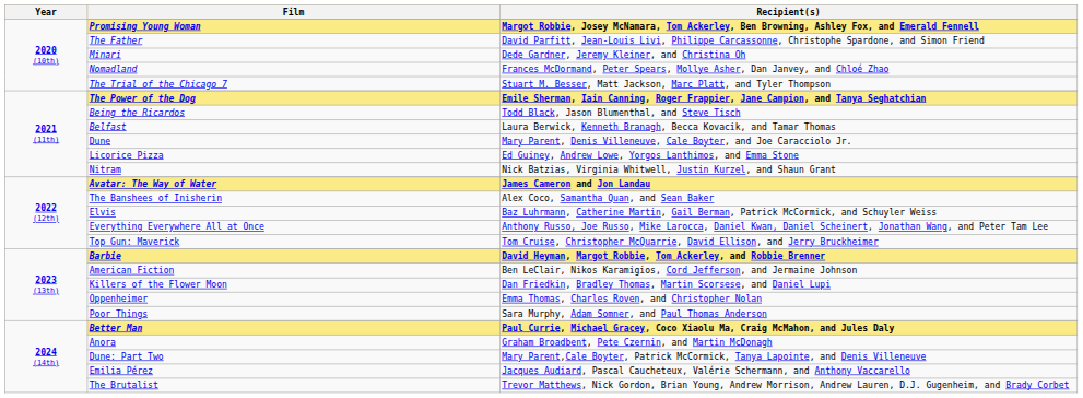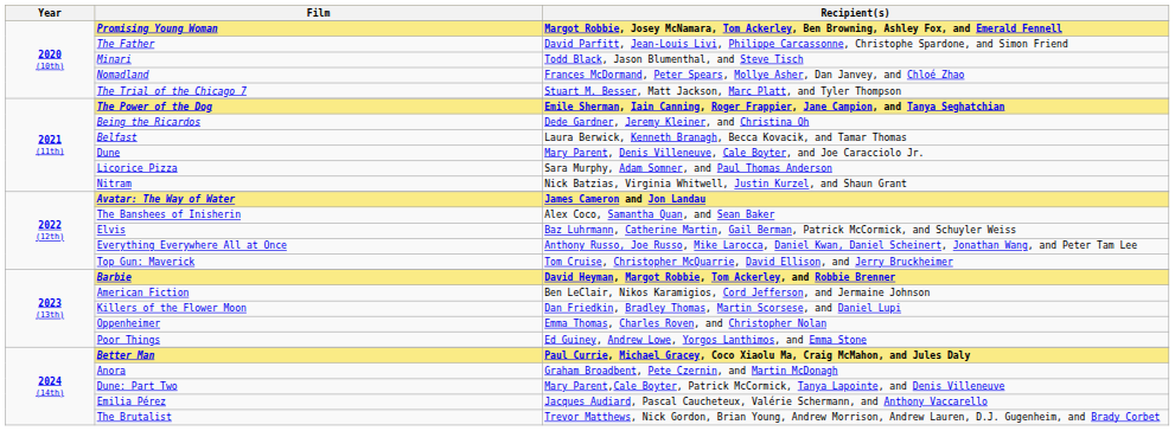 <table class="wikitable" style="width:100%">
 <tr bgcolor="#FAEB86">
 <th width="5%">Year</th>
 <th width="25%">Film</th>
 <th width="35%">Recipient(s)</th>
 </tr>
 <tr>
 <td rowspan="6" style="text-align:center"><strong><a href='#'>2020</a></strong><br><small><a href='#'>(10th)</a></small><br></td>
 </tr>
 <tr style="background:#FAEB86">
 <td><strong><em><a href='#'>Promising Young Woman</a></em></strong></td>
 <td><strong><a href='#'>Margot Robbie</a>, Josey McNamara, <a href='#'>Tom Ackerley</a>, Ben Browning, Ashley Fox, and <a href='#'>Emerald Fennell</a></strong></td>
 </tr>
 <tr>
 <td><em><a href='#'>The Father</a></em></td>
 <td><a href='#'>David Parfitt</a>, <a href='#'>Jean-Louis Livi</a>, <a href='#'>Philippe Carcassonne</a>, Christophe Spardone, and Simon Friend</td>
 </tr>
 <tr>
 <td><em><a href='#'>Minari</a></em></td>
-<td><a href='#'>Dede Gardner</a>, <a href='#'>Jeremy Kleiner</a>, and <a href='#'>Christina Oh</a></td>
+<td><a href='#'>Todd Black</a>, Jason Blumenthal, and <a href='#'>Steve Tisch</a></td>
 </tr>
 <tr>
 <td><em><a href='#'>Nomadland</a></em></td>
 <td><a href='#'>Frances McDormand</a>, <a href='#'>Peter Spears</a>, <a href='#'>Mollye Asher</a>, Dan Janvey, and <a href='#'>Chloé Zhao</a></td>
 </tr>
 <tr>
 <td><em><a href='#'>The Trial of the Chicago 7</a></em></td>
 <td><a href='#'>Stuart M. Besser</a>, Matt Jackson, <a href='#'>Marc Platt</a>, and Tyler Thompson</td>
 </tr>
 <tr>
 <td rowspan="7" style="text-align:center"><strong><a href='#'>2021</a></strong><br><small><a href='#'>(11th)</a></small><br></td>
 </tr>
 <tr style="background:#FAEB86">
 <td><strong><em><a href='#'>The Power of the Dog</a></em></strong></td>
 <td><strong><a href='#'>Emile Sherman</a>, <a href='#'>Iain Canning</a>, <a href='#'>Roger Frappier</a>, <a href='#'>Jane Campion</a>, and <a href='#'>Tanya Seghatchian</a></strong></td>
 </tr>
 <tr>
 <td><em><a href='#'>Being the Ricardos</a></em></td>
-<td><a href='#'>Todd Black</a>, Jason Blumenthal, and <a href='#'>Steve Tisch</a></td>
+<td><a href='#'>Dede Gardner</a>, <a href='#'>Jeremy Kleiner</a>, and <a href='#'>Christina Oh</a></td>
 </tr>
 <tr>
 <td><em><a href='#'>Belfast</a></td>
 <td>Laura Berwick, <a href='#'>Kenneth Branagh</a>, Becca Kovacik, and Tamar Thomas</td>
 </tr>
 <tr>
 <td></em><a href='#'>Dune</a><em></td>
 <td><a href='#'>Mary Parent</a>, <a href='#'>Denis Villeneuve</a>, <a href='#'>Cale Boyter</a>, and Joe Caracciolo Jr.</td>
 </tr>
 <tr>
 <td></em><a href='#'>Licorice Pizza</a><em></td>
-<td><a href='#'>Ed Guiney</a>, <a href='#'>Andrew Lowe</a>, <a href='#'>Yorgos Lanthimos</a>, and <a href='#'>Emma Stone</a></td>
+<td>Sara Murphy, <a href='#'>Adam Somner</a>, and <a href='#'>Paul Thomas Anderson</a></td>
 </tr>
 <tr>
 <td></em><a href='#'>Nitram</a><em></td>
 <td>Nick Batzias, Virginia Whitwell, <a href='#'>Justin Kurzel</a>, and Shaun Grant</td>
 </tr>
 <tr>
 <td rowspan="6" style="text-align:center"><strong><a href='#'>2022</a></strong><br><small><a href='#'>(12th)</a></small><br></td>
 </tr>
 <tr style="background:#FAEB86">
 <td><strong><em><a href='#'>Avatar: The Way of Water</a></em></strong></td>
 <td><strong><a href='#'>James Cameron</a> and <a href='#'>Jon Landau</a></strong></td>
 </tr>
 <tr>
 <td></em><a href='#'>The Banshees of Inisherin</a><em></td>
 <td>Alex Coco, <a href='#'>Samantha Quan</a>, and <a href='#'>Sean Baker</a></td>
 </tr>
 <tr>
 <td></em><a href='#'>Elvis</a><em></td>
 <td><a href='#'>Baz Luhrmann</a>, <a href='#'>Catherine Martin</a>, <a href='#'>Gail Berman</a>, Patrick McCormick, and Schuyler Weiss</td>
 </tr>
 <tr>
 <td></em><a href='#'>Everything Everywhere All at Once</a><em></td>
 <td><a href='#'>Anthony Russo, Joe Russo</a>, <a href='#'>Mike Larocca</a>, <a href='#'>Daniel Kwan, Daniel Scheinert</a>, <a href='#'>Jonathan Wang</a>, and Peter Tam Lee</td>
 </tr>
 <tr>
 <td></em><a href='#'>Top Gun: Maverick</a><em></td>
 <td><a href='#'>Tom Cruise</a>, <a href='#'>Christopher McQuarrie</a>, <a href='#'>David Ellison</a>, and <a href='#'>Jerry Bruckheimer</a></td>
 </tr>
 <tr>
 <td rowspan="6" style="text-align:center"><strong><a href='#'>2023</a></strong><br><small><a href='#'>(13th)</a></small><br></td>
 </tr>
 <tr style="background:#FAEB86">
 <td><strong><em><a href='#'>Barbie</a></em></strong></td>
 <td><strong><a href='#'>David Heyman</a>, <a href='#'>Margot Robbie</a>, <a href='#'>Tom Ackerley</a>, and <a href='#'>Robbie Brenner</a></strong></td>
 </tr>
 <tr>
 <td></em><a href='#'>American Fiction</a><em></td>
 <td>Ben LeClair, Nikos Karamigios, <a href='#'>Cord Jefferson</a>, and Jermaine Johnson</td>
 </tr>
 <tr>
 <td></em><a href='#'>Killers of the Flower Moon</a><em></td>
 <td><a href='#'>Dan Friedkin</a>, <a href='#'>Bradley Thomas</a>, <a href='#'>Martin Scorsese</a>, and <a href='#'>Daniel Lupi</a></td>
 </tr>
 <tr>
 <td></em><a href='#'>Oppenheimer</a><em></td>
 <td><a href='#'>Emma Thomas</a>, <a href='#'>Charles Roven</a>, and <a href='#'>Christopher Nolan</a></td>
 </tr>
 <tr>
 <td></em><a href='#'>Poor Things</a><em></td>
-<td>Sara Murphy, <a href='#'>Adam Somner</a>, and <a href='#'>Paul Thomas Anderson</a></td>
+<td><a href='#'>Ed Guiney</a>, <a href='#'>Andrew Lowe</a>, <a href='#'>Yorgos Lanthimos</a>, and <a href='#'>Emma Stone</a></td>
 </tr>
 <tr>
 <td rowspan="6" style="text-align:center"><strong><a href='#'>2024</a></strong><br><small><a href='#'>(14th)</a></small><br></td>
 </tr>
 <tr style="background:#FAEB86">
 <td><strong><em><a href='#'>Better Man</a></em></strong></td>
 <td><strong><a href='#'>Paul Currie</a>, <a href='#'>Michael Gracey</a>, Coco Xiaolu Ma, Craig McMahon, and Jules Daly</strong></td>
 </tr>
 <tr>
 <td></em><a href='#'>Anora</a><em></td>
 <td><a href='#'>Graham Broadbent</a>, <a href='#'>Pete Czernin</a>, and <a href='#'>Martin McDonagh</a></td>
 </tr>
 <tr>
 <td></em><a href='#'>Dune: Part Two</a><em></td>
 <td><a href='#'>Mary Parent</a>,<a href='#'>Cale Boyter</a>, Patrick McCormick, <a href='#'>Tanya Lapointe</a>, and <a href='#'>Denis Villeneuve</a></td>
 </tr>
 <tr>
 <td></em><a href='#'>Emilia Pérez</a><em></td>
 <td><a href='#'>Jacques Audiard</a>, Pascal Caucheteux, Valérie Schermann, and <a href='#'>Anthony Vaccarello</a></td>
 </tr>
 <tr>
 <td></em><a href='#'>The Brutalist</a><em></td>
 <td><a href='#'>Trevor Matthews</a>, Nick Gordon, Brian Young, Andrew Morrison, Andrew Lauren, D.J. Gugenheim, and <a href='#'>Brady Corbet</a></td>
 </tr>
 </table>
